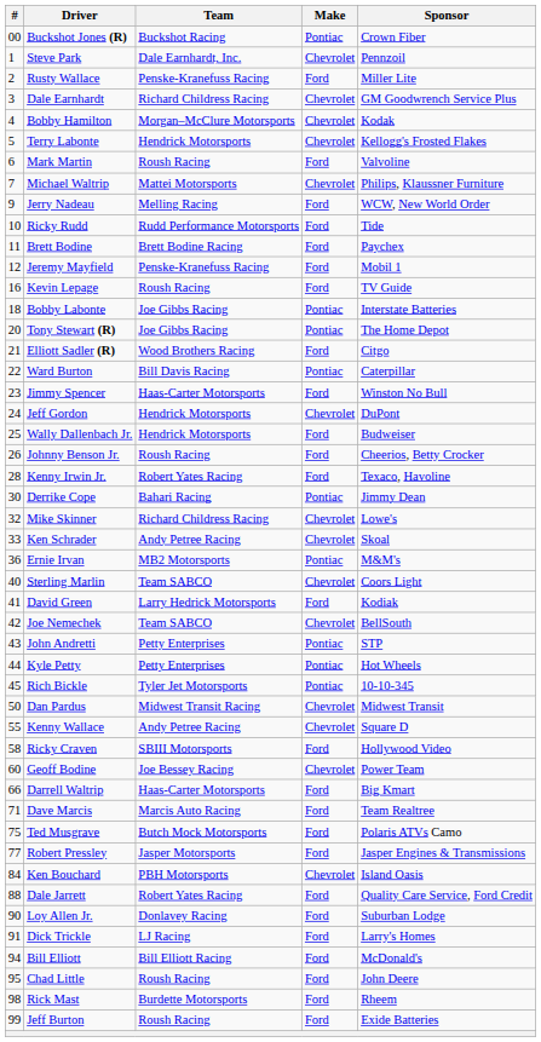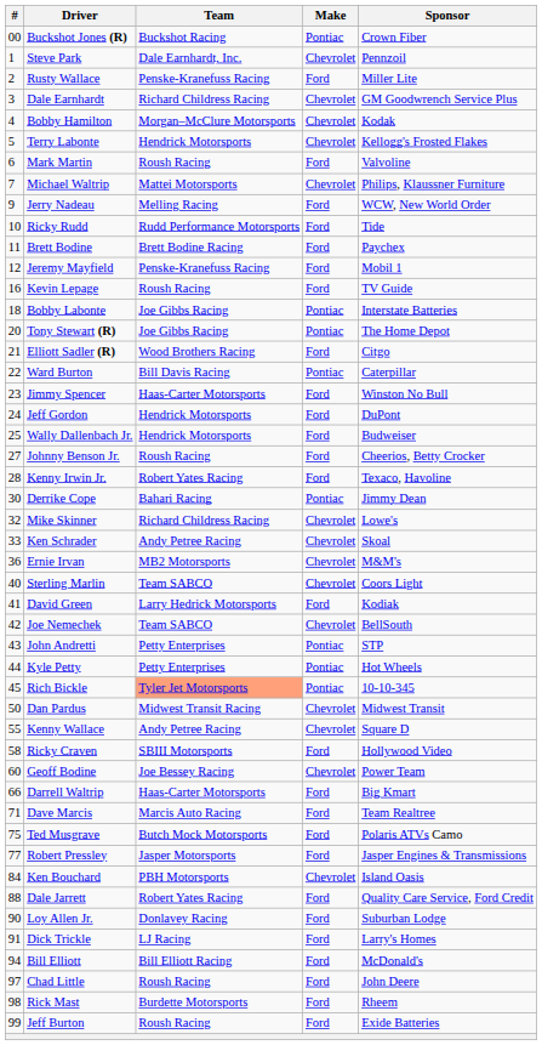 <table class="wikitable" style="font-size:95%">
 <tr>
 <th>#</th>
 <th>Driver</th>
 <th>Team</th>
 <th>Make</th>
 <th>Sponsor</th>
 </tr>
 <tr>
 <td>00</td>
 <td><a href='#'>Buckshot Jones</a> <strong>(R)</strong></td>
 <td><a href='#'>Buckshot Racing</a></td>
 <td><a href='#'>Pontiac</a></td>
 <td><a href='#'>Crown Fiber</a></td>
 </tr>
 <tr>
 <td>1</td>
 <td><a href='#'>Steve Park</a></td>
 <td><a href='#'>Dale Earnhardt, Inc.</a></td>
 <td><a href='#'>Chevrolet</a></td>
 <td><a href='#'>Pennzoil</a></td>
 </tr>
 <tr>
 <td>2</td>
 <td><a href='#'>Rusty Wallace</a></td>
 <td><a href='#'>Penske-Kranefuss Racing</a></td>
 <td><a href='#'>Ford</a></td>
 <td><a href='#'>Miller Lite</a></td>
 </tr>
 <tr>
 <td>3</td>
 <td><a href='#'>Dale Earnhardt</a></td>
 <td><a href='#'>Richard Childress Racing</a></td>
 <td><a href='#'>Chevrolet</a></td>
 <td><a href='#'>GM Goodwrench Service Plus</a></td>
 </tr>
 <tr>
 <td>4</td>
 <td><a href='#'>Bobby Hamilton</a></td>
 <td><a href='#'>Morgan–McClure Motorsports</a></td>
 <td><a href='#'>Chevrolet</a></td>
 <td><a href='#'>Kodak</a></td>
 </tr>
 <tr>
 <td>5</td>
 <td><a href='#'>Terry Labonte</a></td>
 <td><a href='#'>Hendrick Motorsports</a></td>
 <td><a href='#'>Chevrolet</a></td>
 <td><a href='#'>Kellogg's Frosted Flakes</a></td>
 </tr>
 <tr>
 <td>6</td>
 <td><a href='#'>Mark Martin</a></td>
 <td><a href='#'>Roush Racing</a></td>
 <td><a href='#'>Ford</a></td>
 <td><a href='#'>Valvoline</a></td>
 </tr>
 <tr>
 <td>7</td>
 <td><a href='#'>Michael Waltrip</a></td>
 <td><a href='#'>Mattei Motorsports</a></td>
 <td><a href='#'>Chevrolet</a></td>
 <td><a href='#'>Philips</a>, <a href='#'>Klaussner Furniture</a></td>
 </tr>
 <tr>
 <td>9</td>
 <td><a href='#'>Jerry Nadeau</a></td>
 <td><a href='#'>Melling Racing</a></td>
 <td><a href='#'>Ford</a></td>
 <td><a href='#'>WCW</a>, <a href='#'>New World Order</a></td>
 </tr>
 <tr>
 <td>10</td>
 <td><a href='#'>Ricky Rudd</a></td>
 <td><a href='#'>Rudd Performance Motorsports</a></td>
 <td><a href='#'>Ford</a></td>
 <td><a href='#'>Tide</a></td>
 </tr>
 <tr>
 <td>11</td>
 <td><a href='#'>Brett Bodine</a></td>
 <td><a href='#'>Brett Bodine Racing</a></td>
 <td><a href='#'>Ford</a></td>
 <td><a href='#'>Paychex</a></td>
 </tr>
 <tr>
 <td>12</td>
 <td><a href='#'>Jeremy Mayfield</a></td>
 <td><a href='#'>Penske-Kranefuss Racing</a></td>
 <td><a href='#'>Ford</a></td>
 <td><a href='#'>Mobil 1</a></td>
 </tr>
 <tr>
 <td>16</td>
 <td><a href='#'>Kevin Lepage</a></td>
 <td><a href='#'>Roush Racing</a></td>
 <td><a href='#'>Ford</a></td>
 <td><a href='#'>TV Guide</a></td>
 </tr>
 <tr>
 <td>18</td>
 <td><a href='#'>Bobby Labonte</a></td>
 <td><a href='#'>Joe Gibbs Racing</a></td>
 <td><a href='#'>Pontiac</a></td>
 <td><a href='#'>Interstate Batteries</a></td>
 </tr>
 <tr>
 <td>20</td>
 <td><a href='#'>Tony Stewart</a> <strong>(R)</strong></td>
 <td><a href='#'>Joe Gibbs Racing</a></td>
 <td><a href='#'>Pontiac</a></td>
 <td><a href='#'>The Home Depot</a></td>
 </tr>
 <tr>
 <td>21</td>
 <td><a href='#'>Elliott Sadler</a> <strong>(R)</strong></td>
 <td><a href='#'>Wood Brothers Racing</a></td>
 <td><a href='#'>Ford</a></td>
 <td><a href='#'>Citgo</a></td>
 </tr>
 <tr>
 <td>22</td>
 <td><a href='#'>Ward Burton</a></td>
 <td><a href='#'>Bill Davis Racing</a></td>
 <td><a href='#'>Pontiac</a></td>
 <td><a href='#'>Caterpillar</a></td>
 </tr>
 <tr>
 <td>23</td>
 <td><a href='#'>Jimmy Spencer</a></td>
 <td><a href='#'>Haas-Carter Motorsports</a></td>
 <td><a href='#'>Ford</a></td>
 <td><a href='#'>Winston No Bull</a></td>
 </tr>
 <tr>
 <td>24</td>
 <td><a href='#'>Jeff Gordon</a></td>
 <td><a href='#'>Hendrick Motorsports</a></td>
-<td><a href='#'>Chevrolet</a></td>
+<td><a href='#'>Ford</a></td>
 <td><a href='#'>DuPont</a></td>
 </tr>
 <tr>
 <td>25</td>
 <td><a href='#'>Wally Dallenbach Jr.</a></td>
 <td><a href='#'>Hendrick Motorsports</a></td>
 <td><a href='#'>Ford</a></td>
 <td><a href='#'>Budweiser</a></td>
 </tr>
 <tr>
-<td>26</td>
+<td>27</td>
 <td><a href='#'>Johnny Benson Jr.</a></td>
 <td><a href='#'>Roush Racing</a></td>
 <td><a href='#'>Ford</a></td>
 <td><a href='#'>Cheerios</a>, <a href='#'>Betty Crocker</a></td>
 </tr>
 <tr>
 <td>28</td>
 <td><a href='#'>Kenny Irwin Jr.</a></td>
 <td><a href='#'>Robert Yates Racing</a></td>
 <td><a href='#'>Ford</a></td>
 <td><a href='#'>Texaco</a>, <a href='#'>Havoline</a></td>
 </tr>
 <tr>
 <td>30</td>
 <td><a href='#'>Derrike Cope</a></td>
 <td><a href='#'>Bahari Racing</a></td>
 <td><a href='#'>Pontiac</a></td>
 <td><a href='#'>Jimmy Dean</a></td>
 </tr>
 <tr>
 <td>32</td>
 <td><a href='#'>Mike Skinner</a></td>
 <td><a href='#'>Richard Childress Racing</a></td>
 <td><a href='#'>Chevrolet</a></td>
 <td><a href='#'>Lowe's</a></td>
 </tr>
 <tr>
 <td>33</td>
 <td><a href='#'>Ken Schrader</a></td>
 <td><a href='#'>Andy Petree Racing</a></td>
 <td><a href='#'>Chevrolet</a></td>
 <td><a href='#'>Skoal</a></td>
 </tr>
 <tr>
 <td>36</td>
 <td><a href='#'>Ernie Irvan</a></td>
 <td><a href='#'>MB2 Motorsports</a></td>
-<td><a href='#'>Pontiac</a></td>
+<td><a href='#'>Chevrolet</a></td>
 <td><a href='#'>M&M's</a></td>
 </tr>
 <tr>
 <td>40</td>
 <td><a href='#'>Sterling Marlin</a></td>
 <td><a href='#'>Team SABCO</a></td>
 <td><a href='#'>Chevrolet</a></td>
 <td><a href='#'>Coors Light</a></td>
 </tr>
 <tr>
 <td>41</td>
 <td><a href='#'>David Green</a></td>
 <td><a href='#'>Larry Hedrick Motorsports</a></td>
 <td><a href='#'>Ford</a></td>
 <td><a href='#'>Kodiak</a></td>
 </tr>
 <tr>
 <td>42</td>
 <td><a href='#'>Joe Nemechek</a></td>
 <td><a href='#'>Team SABCO</a></td>
 <td><a href='#'>Chevrolet</a></td>
 <td><a href='#'>BellSouth</a></td>
 </tr>
 <tr>
 <td>43</td>
 <td><a href='#'>John Andretti</a></td>
 <td><a href='#'>Petty Enterprises</a></td>
 <td><a href='#'>Pontiac</a></td>
 <td><a href='#'>STP</a></td>
 </tr>
 <tr>
 <td>44</td>
 <td><a href='#'>Kyle Petty</a></td>
 <td><a href='#'>Petty Enterprises</a></td>
 <td><a href='#'>Pontiac</a></td>
 <td><a href='#'>Hot Wheels</a></td>
 </tr>
 <tr>
 <td>45</td>
 <td><a href='#'>Rich Bickle</a></td>
-<td><a href='#'>Tyler Jet Motorsports</a></td>
+<td style="background: lightsalmon;"><a href='#'>Tyler Jet Motorsports</a></td>
 <td><a href='#'>Pontiac</a></td>
 <td><a href='#'>10-10-345</a></td>
 </tr>
 <tr>
 <td>50</td>
 <td><a href='#'>Dan Pardus</a></td>
 <td><a href='#'>Midwest Transit Racing</a></td>
 <td><a href='#'>Chevrolet</a></td>
 <td><a href='#'>Midwest Transit</a></td>
 </tr>
 <tr>
 <td>55</td>
 <td><a href='#'>Kenny Wallace</a></td>
 <td><a href='#'>Andy Petree Racing</a></td>
 <td><a href='#'>Chevrolet</a></td>
 <td><a href='#'>Square D</a></td>
 </tr>
 <tr>
 <td>58</td>
 <td><a href='#'>Ricky Craven</a></td>
 <td><a href='#'>SBIII Motorsports</a></td>
 <td><a href='#'>Ford</a></td>
 <td><a href='#'>Hollywood Video</a></td>
 </tr>
 <tr>
 <td>60</td>
 <td><a href='#'>Geoff Bodine</a></td>
 <td><a href='#'>Joe Bessey Racing</a></td>
 <td><a href='#'>Chevrolet</a></td>
 <td><a href='#'>Power Team</a></td>
 </tr>
 <tr>
 <td>66</td>
 <td><a href='#'>Darrell Waltrip</a></td>
 <td><a href='#'>Haas-Carter Motorsports</a></td>
 <td><a href='#'>Ford</a></td>
 <td><a href='#'>Big Kmart</a></td>
 </tr>
 <tr>
 <td>71</td>
 <td><a href='#'>Dave Marcis</a></td>
 <td><a href='#'>Marcis Auto Racing</a></td>
 <td><a href='#'>Ford</a></td>
 <td><a href='#'>Team Realtree</a></td>
 </tr>
 <tr>
 <td>75</td>
 <td><a href='#'>Ted Musgrave</a></td>
 <td><a href='#'>Butch Mock Motorsports</a></td>
 <td><a href='#'>Ford</a></td>
 <td><a href='#'>Polaris ATVs</a> Camo</td>
 </tr>
 <tr>
 <td>77</td>
 <td><a href='#'>Robert Pressley</a></td>
 <td><a href='#'>Jasper Motorsports</a></td>
 <td><a href='#'>Ford</a></td>
 <td><a href='#'>Jasper Engines & Transmissions</a></td>
 </tr>
 <tr>
 <td>84</td>
 <td><a href='#'>Ken Bouchard</a></td>
 <td><a href='#'>PBH Motorsports</a></td>
 <td><a href='#'>Chevrolet</a></td>
 <td><a href='#'>Island Oasis</a></td>
 </tr>
 <tr>
 <td>88</td>
 <td><a href='#'>Dale Jarrett</a></td>
 <td><a href='#'>Robert Yates Racing</a></td>
 <td><a href='#'>Ford</a></td>
 <td><a href='#'>Quality Care Service</a>, <a href='#'>Ford Credit</a></td>
 </tr>
 <tr>
 <td>90</td>
 <td><a href='#'>Loy Allen Jr.</a></td>
 <td><a href='#'>Donlavey Racing</a></td>
 <td><a href='#'>Ford</a></td>
 <td><a href='#'>Suburban Lodge</a></td>
 </tr>
 <tr>
 <td>91</td>
 <td><a href='#'>Dick Trickle</a></td>
 <td><a href='#'>LJ Racing</a></td>
 <td><a href='#'>Ford</a></td>
 <td><a href='#'>Larry's Homes</a></td>
 </tr>
 <tr>
 <td>94</td>
 <td><a href='#'>Bill Elliott</a></td>
 <td><a href='#'>Bill Elliott Racing</a></td>
 <td><a href='#'>Ford</a></td>
 <td><a href='#'>McDonald's</a></td>
 </tr>
 <tr>
-<td>95</td>
+<td>97</td>
 <td><a href='#'>Chad Little</a></td>
 <td><a href='#'>Roush Racing</a></td>
 <td><a href='#'>Ford</a></td>
 <td><a href='#'>John Deere</a></td>
 </tr>
 <tr>
 <td>98</td>
 <td><a href='#'>Rick Mast</a></td>
 <td><a href='#'>Burdette Motorsports</a></td>
 <td><a href='#'>Ford</a></td>
 <td><a href='#'>Rheem</a></td>
 </tr>
 <tr>
 <td>99</td>
 <td><a href='#'>Jeff Burton</a></td>
 <td><a href='#'>Roush Racing</a></td>
 <td><a href='#'>Ford</a></td>
 <td><a href='#'>Exide Batteries</a></td>
 </tr>
 <tr>
 <th colspan="5"></th>
 </tr>
 </table>
